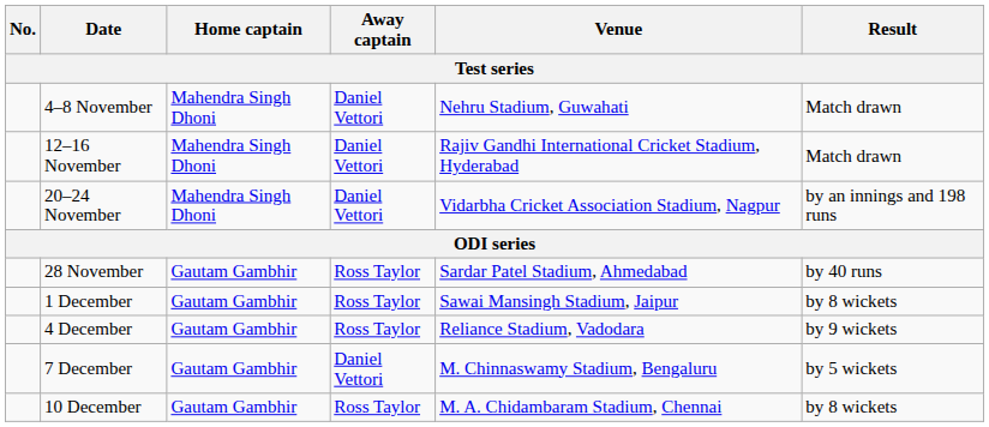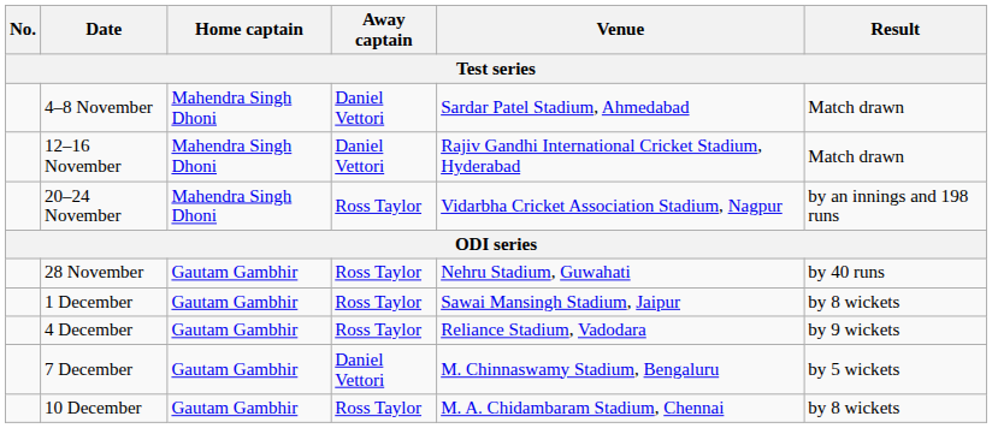 <table class="wikitable">
 <tr>
 <th>No.</th>
 <th>Date</th>
 <th>Home captain</th>
 <th>Away captain</th>
 <th>Venue</th>
 <th>Result</th>
 </tr>
 <tr>
 <th colspan="6">Test series</th>
 </tr>
 <tr>
 <td></td>
 <td>4–8 November</td>
 <td><a href='#'>Mahendra Singh Dhoni</a></td>
 <td><a href='#'>Daniel Vettori</a></td>
-<td><a href='#'>Nehru Stadium</a>, <a href='#'>Guwahati</a></td>
+<td><a href='#'>Sardar Patel Stadium</a>, <a href='#'>Ahmedabad</a></td>
 <td>Match drawn</td>
 </tr>
 <tr>
 <td></td>
 <td>12–16 November</td>
 <td><a href='#'>Mahendra Singh Dhoni</a></td>
 <td><a href='#'>Daniel Vettori</a></td>
 <td><a href='#'>Rajiv Gandhi International Cricket Stadium</a>, <a href='#'>Hyderabad</a></td>
 <td>Match drawn</td>
 </tr>
 <tr>
 <td></td>
 <td>20–24 November</td>
 <td><a href='#'>Mahendra Singh Dhoni</a></td>
-<td><a href='#'>Daniel Vettori</a></td>
+<td><a href='#'>Ross Taylor</a></td>
 <td><a href='#'>Vidarbha Cricket Association Stadium</a>, <a href='#'>Nagpur</a></td>
 <td> by an innings and 198 runs</td>
 </tr>
 <tr>
 <th colspan="6">ODI series</th>
 </tr>
 <tr>
 <td></td>
 <td>28 November</td>
 <td><a href='#'>Gautam Gambhir</a></td>
 <td><a href='#'>Ross Taylor</a></td>
-<td><a href='#'>Sardar Patel Stadium</a>, <a href='#'>Ahmedabad</a></td>
+<td><a href='#'>Nehru Stadium</a>, <a href='#'>Guwahati</a></td>
 <td> by 40 runs</td>
 </tr>
 <tr>
 <td></td>
 <td>1 December</td>
 <td><a href='#'>Gautam Gambhir</a></td>
 <td><a href='#'>Ross Taylor</a></td>
 <td><a href='#'>Sawai Mansingh Stadium</a>, <a href='#'>Jaipur</a></td>
 <td> by 8 wickets</td>
 </tr>
 <tr>
 <td></td>
 <td>4 December</td>
 <td><a href='#'>Gautam Gambhir</a></td>
 <td><a href='#'>Ross Taylor</a></td>
 <td><a href='#'>Reliance Stadium</a>, <a href='#'>Vadodara</a></td>
 <td> by 9 wickets</td>
 </tr>
 <tr>
 <td></td>
 <td>7 December</td>
 <td><a href='#'>Gautam Gambhir</a></td>
 <td><a href='#'>Daniel Vettori</a></td>
 <td><a href='#'>M. Chinnaswamy Stadium</a>, <a href='#'>Bengaluru</a></td>
 <td> by 5 wickets</td>
 </tr>
 <tr>
 <td></td>
 <td>10 December</td>
 <td><a href='#'>Gautam Gambhir</a></td>
 <td><a href='#'>Ross Taylor</a></td>
 <td><a href='#'>M. A. Chidambaram Stadium</a>, <a href='#'>Chennai</a></td>
 <td> by 8 wickets</td>
 </tr>
 </table>
